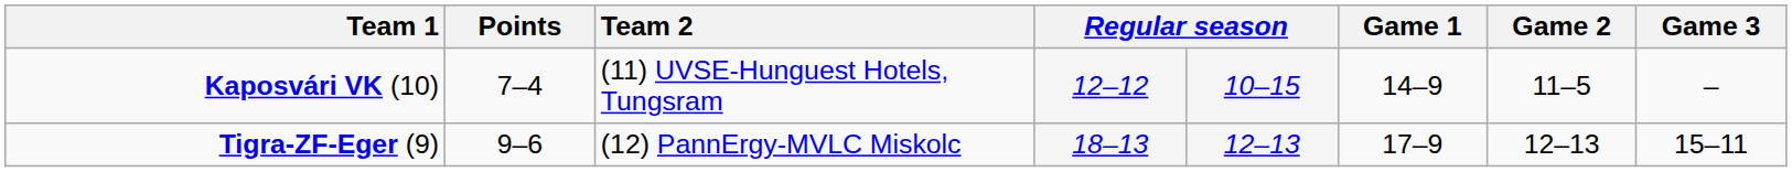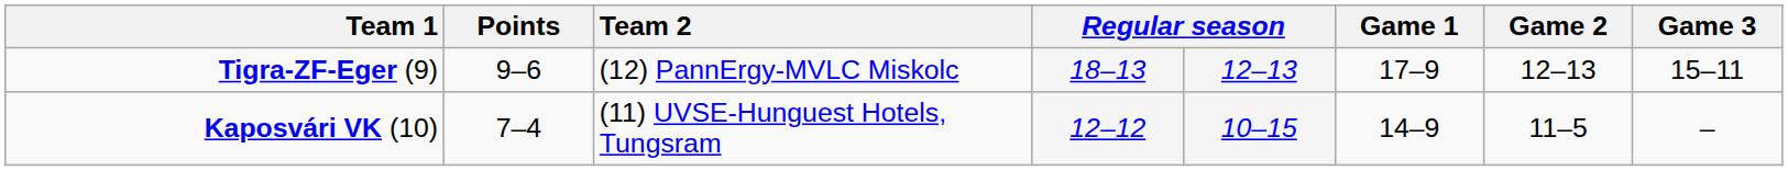 <table class=wikitable style="text-align:center">
 <tr>
 <th style="width:250px; text-align:right;">Team 1</th>
 <th style="width:80px;">Points</th>
 <th style="width:250px; text-align:left;">Team 2</th>
 <th colspan=2; style="width:170px;"><em><a href='#'>Regular season</a></em></th>
 <th style="width:80px;">Game 1</th>
 <th style="width:80px;">Game 2</th>
 <th style="width:80px;">Game 3</th>
 </tr>
 <tr>
+<td style="text-align:right;"><strong><a href='#'>Tigra-ZF-Eger</a></strong> (9)</td>
+<td>9–6</td>
+<td style="text-align:left;">(12) <a href='#'>PannErgy-MVLC Miskolc</a></td>
+<td bgcolor=#f5f5f5><em><a href='#'>18–13</a></em></td>
+<td bgcolor=#f5f5f5><em><a href='#'>12–13</a></em></td>
+<td>17–9</td>
+<td>12–13</td>
+<td>15–11</td>
+</tr>
+<tr>
 <td style="text-align:right;"><strong><a href='#'>Kaposvári VK</a></strong> (10)</td>
 <td>7–4</td>
 <td style="text-align:left;">(11) <a href='#'>UVSE-Hunguest Hotels, Tungsram</a></td>
 <td bgcolor=#f5f5f5><em><a href='#'>12–12</a></em></td>
 <td bgcolor=#f5f5f5><em><a href='#'>10–15</a></em></td>
 <td>14–9</td>
 <td>11–5</td>
 <td>–</td>
 </tr>
-<tr>
-<td style="text-align:right;"><strong><a href='#'>Tigra-ZF-Eger</a></strong> (9)</td>
-<td>9–6</td>
-<td style="text-align:left;">(12) <a href='#'>PannErgy-MVLC Miskolc</a></td>
-<td bgcolor=#f5f5f5><em><a href='#'>18–13</a></em></td>
-<td bgcolor=#f5f5f5><em><a href='#'>12–13</a></em></td>
-<td>17–9</td>
-<td>12–13</td>
-<td>15–11</td>
-</tr>
 </table>
